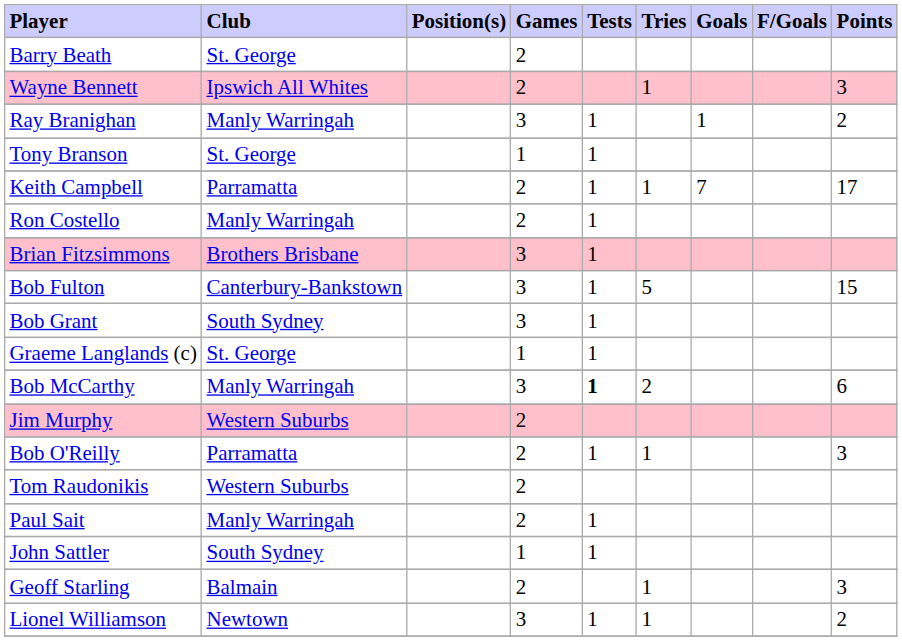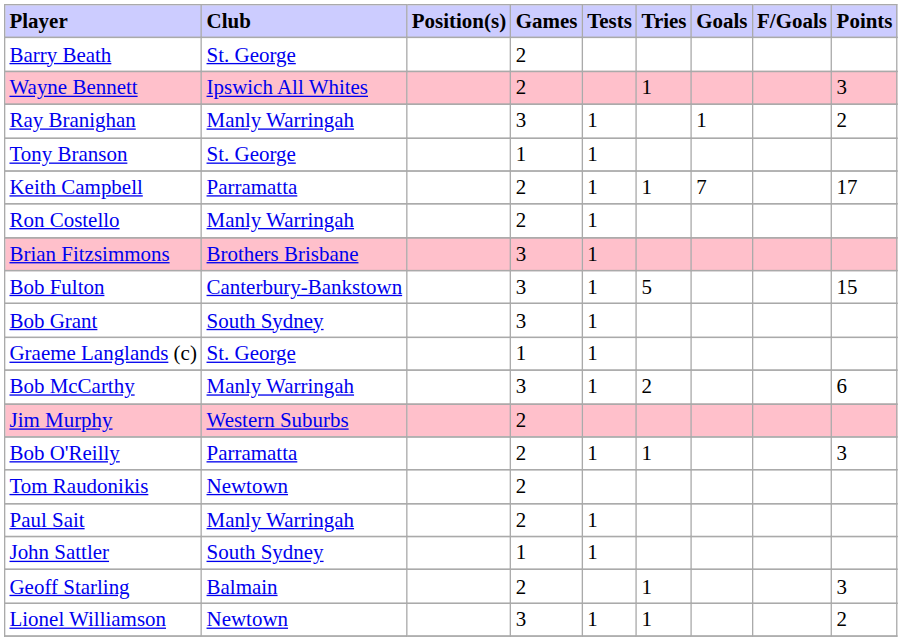 <table class=wikitable>
 <tr bgcolor="#CCCCFF">
 <td><strong>Player</strong></td>
 <td><strong>Club</strong></td>
 <td><strong>Position(s)</strong></td>
 <td><strong>Games</strong></td>
 <td><strong>Tests</strong></td>
 <td><strong>Tries</strong></td>
 <td><strong>Goals</strong></td>
 <td><strong>F/Goals</strong></td>
 <td><strong>Points</strong></td>
 </tr>
 <tr>
 </tr>
 <tr bgcolor="#FFFFFF">
 <td><a href='#'>Barry Beath</a></td>
 <td> <a href='#'>St. George</a></td>
 <td></td>
 <td>2</td>
 <td></td>
 <td></td>
 <td></td>
 <td></td>
 <td></td>
 </tr>
 <tr>
 </tr>
 <tr bgcolor=#FFC0CB>
 <td><a href='#'>Wayne Bennett</a></td>
 <td> <a href='#'>Ipswich All Whites</a></td>
 <td></td>
 <td>2</td>
 <td></td>
 <td>1</td>
 <td></td>
 <td></td>
 <td>3</td>
 </tr>
 <tr>
 </tr>
 <tr bgcolor="#FFFFFF">
 <td><a href='#'>Ray Branighan</a></td>
 <td> <a href='#'>Manly Warringah</a></td>
 <td></td>
 <td>3</td>
 <td>1</td>
 <td></td>
 <td>1</td>
 <td></td>
 <td>2</td>
 </tr>
 <tr>
 </tr>
 <tr bgcolor="#FFFFFF">
 <td><a href='#'>Tony Branson</a></td>
 <td> <a href='#'>St. George</a></td>
 <td></td>
 <td>1</td>
 <td>1</td>
 <td></td>
 <td></td>
 <td></td>
 <td></td>
 </tr>
 <tr>
 </tr>
 <tr bgcolor="#FFFFFF">
 <td><a href='#'>Keith Campbell</a></td>
 <td> <a href='#'>Parramatta</a></td>
 <td></td>
 <td>2</td>
 <td>1</td>
 <td>1</td>
 <td>7</td>
 <td></td>
 <td>17</td>
 </tr>
 <tr>
 </tr>
 <tr bgcolor="#FFFFFF">
 <td><a href='#'>Ron Costello</a></td>
 <td> <a href='#'>Manly Warringah</a></td>
 <td></td>
 <td>2</td>
 <td>1</td>
 <td></td>
 <td></td>
 <td></td>
 <td></td>
 </tr>
 <tr>
 </tr>
 <tr bgcolor=#FFC0CB>
 <td><a href='#'>Brian Fitzsimmons</a></td>
 <td> <a href='#'>Brothers Brisbane</a></td>
 <td></td>
 <td>3</td>
 <td>1</td>
 <td></td>
 <td></td>
 <td></td>
 <td></td>
 </tr>
 <tr>
 </tr>
 <tr bgcolor="#FFFFFF">
 <td><a href='#'>Bob Fulton</a></td>
 <td> <a href='#'>Canterbury-Bankstown</a></td>
 <td></td>
 <td>3</td>
 <td>1</td>
 <td>5</td>
 <td></td>
 <td></td>
 <td>15</td>
 </tr>
 <tr>
 </tr>
 <tr bgcolor="#FFFFFF">
 <td><a href='#'>Bob Grant</a></td>
 <td> <a href='#'>South Sydney</a></td>
 <td></td>
 <td>3</td>
 <td>1</td>
 <td></td>
 <td></td>
 <td></td>
 <td></td>
 </tr>
 <tr>
 </tr>
 <tr bgcolor="#FFFFFF">
 <td><a href='#'>Graeme Langlands</a> (c)</td>
 <td> <a href='#'>St. George</a></td>
 <td></td>
 <td>1</td>
 <td>1</td>
 <td></td>
 <td></td>
 <td></td>
 <td></td>
 </tr>
 <tr>
 </tr>
 <tr bgcolor="#FFFFFF">
 <td><a href='#'>Bob McCarthy</a></td>
 <td> <a href='#'>Manly Warringah</a></td>
 <td></td>
 <td>3</td>
-<td><strong>1</strong></td>
+<td>1</td>
 <td>2</td>
 <td></td>
 <td></td>
 <td>6</td>
 </tr>
 <tr>
 </tr>
 <tr bgcolor=#FFC0CB>
 <td><a href='#'>Jim Murphy</a></td>
 <td> <a href='#'>Western Suburbs</a></td>
 <td></td>
 <td>2</td>
 <td></td>
 <td></td>
 <td></td>
 <td></td>
 <td></td>
 </tr>
 <tr>
 </tr>
 <tr bgcolor="#FFFFFF">
 <td><a href='#'>Bob O'Reilly</a></td>
 <td> <a href='#'>Parramatta</a></td>
 <td></td>
 <td>2</td>
 <td>1</td>
 <td>1</td>
 <td></td>
 <td></td>
 <td>3</td>
 </tr>
 <tr>
 </tr>
 <tr bgcolor="#FFFFFF">
 <td><a href='#'>Tom Raudonikis</a></td>
-<td> <a href='#'>Western Suburbs</a></td>
+<td> <a href='#'>Newtown</a></td>
 <td></td>
 <td>2</td>
 <td></td>
 <td></td>
 <td></td>
 <td></td>
 <td></td>
 </tr>
 <tr>
 </tr>
 <tr bgcolor="#FFFFFF">
 <td><a href='#'>Paul Sait</a></td>
 <td> <a href='#'>Manly Warringah</a></td>
 <td></td>
 <td>2</td>
 <td>1</td>
 <td></td>
 <td></td>
 <td></td>
 <td></td>
 </tr>
 <tr>
 </tr>
 <tr bgcolor="#FFFFFF">
 <td><a href='#'>John Sattler</a></td>
 <td> <a href='#'>South Sydney</a></td>
 <td></td>
 <td>1</td>
 <td>1</td>
 <td></td>
 <td></td>
 <td></td>
 <td></td>
 </tr>
 <tr>
 </tr>
 <tr bgcolor="#FFFFFF">
 <td><a href='#'>Geoff Starling</a></td>
 <td> <a href='#'>Balmain</a></td>
 <td></td>
 <td>2</td>
 <td></td>
 <td>1</td>
 <td></td>
 <td></td>
 <td>3</td>
 </tr>
 <tr>
 </tr>
 <tr bgcolor="#FFFFFF">
 <td><a href='#'>Lionel Williamson</a></td>
 <td> <a href='#'>Newtown</a></td>
 <td></td>
 <td>3</td>
 <td>1</td>
 <td>1</td>
 <td></td>
 <td></td>
 <td>2</td>
 </tr>
 <tr>
 </tr>
 </table>
